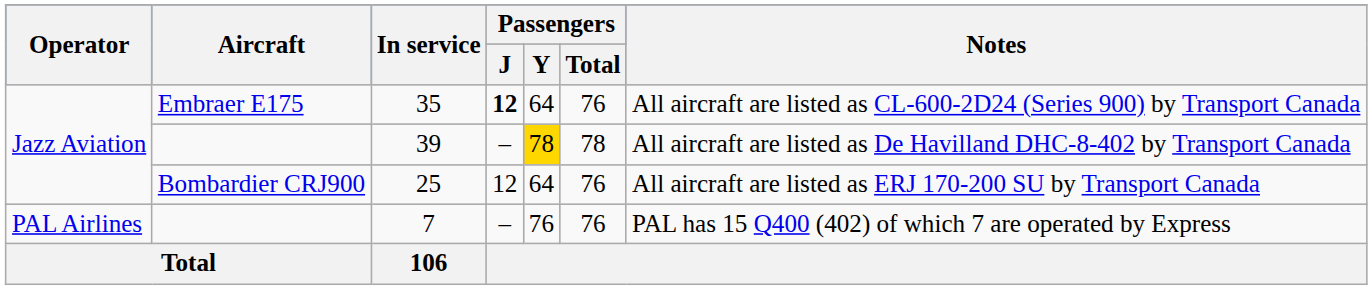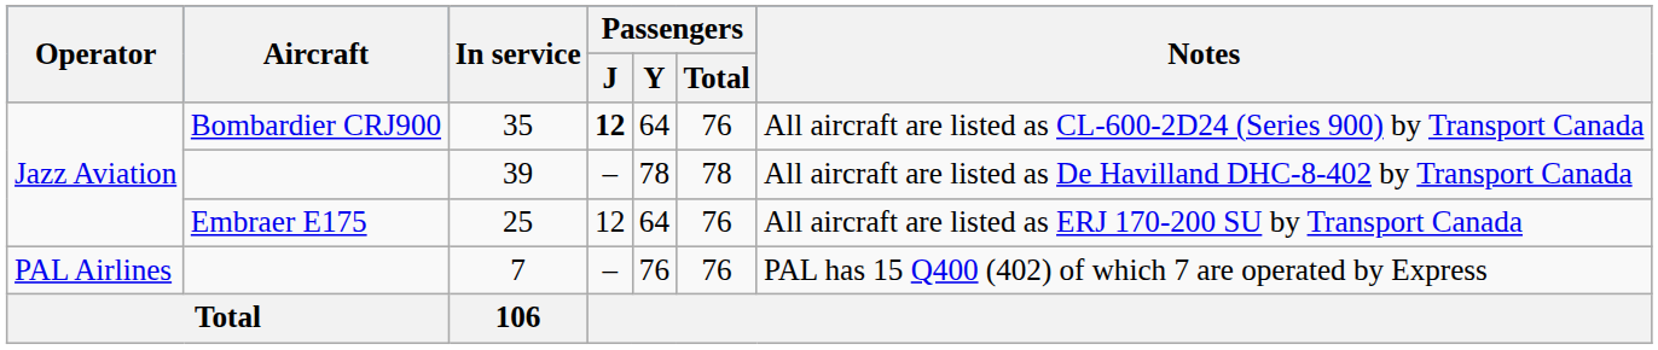 <table class="wikitable sortable" style="border-collapse:collapse;margin:auto;">
 <tr style="background:#036">
 <th rowspan="2">Operator</th>
 <th rowspan="2">Aircraft</th>
 <th rowspan="2">In service</th>
 <th colspan="3">Passengers</th>
 <th rowspan="2">Notes</th>
 </tr>
 <tr>
 <th><abbr>J</abbr></th>
 <th><abbr>Y</abbr></th>
 <th>Total</th>
 </tr>
 <tr>
 <td rowspan="3"><a href='#'>Jazz Aviation</a></td>
-<td><a href='#'>Embraer E175</a></td>
+<td align=left><a href='#'>Bombardier CRJ900</a></td>
 <td align="center">35</td>
 <td align="center"><strong>12</strong></td>
 <td align="center">64</td>
 <td align="center">76</td>
 <td>All aircraft are listed as <a href='#'>CL-600-2D24 (Series 900)</a> by <a href='#'>Transport Canada</a></td>
 </tr>
 <tr>
 <td></td>
 <td align="center">39</td>
 <td align="center">–</td>
-<td align="center" style="background: gold;">78</td>
+<td align="center">78</td>
 <td align="center">78</td>
 <td>All aircraft are listed as <a href='#'>De Havilland DHC-8-402</a> by <a href='#'>Transport Canada</a></td>
 </tr>
 <tr>
-<td align=left><a href='#'>Bombardier CRJ900</a></td>
+<td><a href='#'>Embraer E175</a></td>
 <td align="center">25</td>
 <td align="center">12</td>
 <td align="center">64</td>
 <td align="center">76</td>
 <td>All aircraft are listed as <a href='#'>ERJ 170-200 SU</a> by <a href='#'>Transport Canada</a></td>
 </tr>
 <tr>
 <td><a href='#'>PAL Airlines</a></td>
 <td></td>
 <td align="center">7</td>
 <td align="center">–</td>
 <td align="center">76</td>
 <td align="center">76</td>
 <td>PAL has 15 <a href='#'>Q400</a> (402) of which 7 are operated by Express</td>
 </tr>
 <tr>
 <th colspan="2">Total</th>
 <th align="center">106</th>
 <th colspan="4"></th>
 </tr>
 </table>
